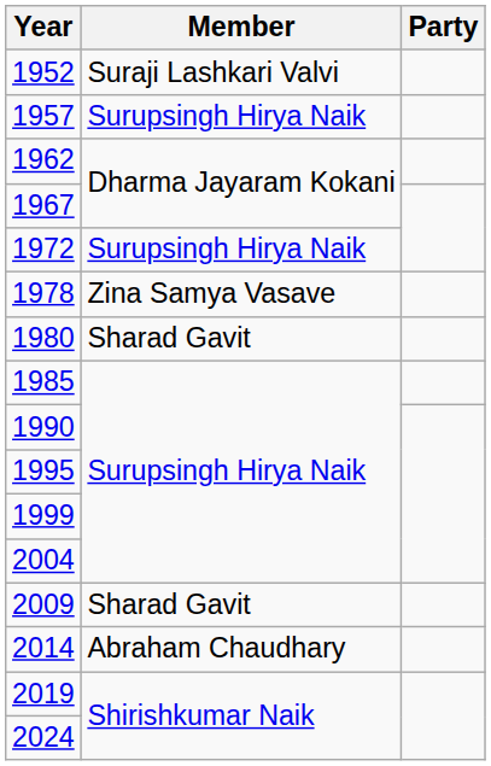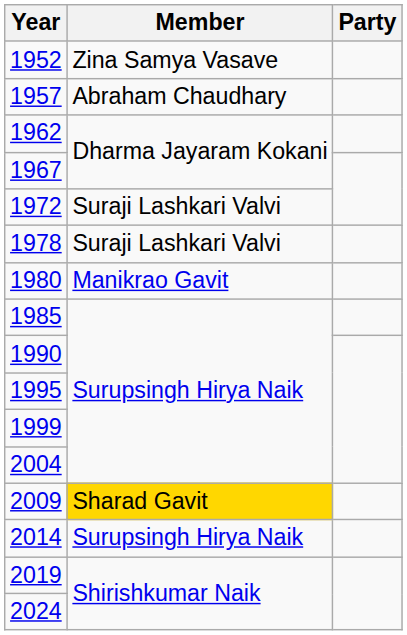 <table class="wikitable">
 <tr>
 <th>Year</th>
 <th>Member</th>
 <th colspan="2">Party</th>
 </tr>
 <tr>
 <td><a href='#'>1952</a></td>
-<td>Suraji Lashkari Valvi</td>
+<td>Zina Samya Vasave</td>
 <td></td>
 </tr>
 <tr>
 <td><a href='#'>1957</a></td>
-<td><a href='#'>Surupsingh Hirya Naik</a></td>
+<td>Abraham Chaudhary</td>
 <td></td>
 </tr>
 <tr>
 <td><a href='#'>1962</a></td>
 <td rowspan="2">Dharma Jayaram Kokani</td>
 <td></td>
 </tr>
 <tr>
 <td><a href='#'>1967</a></td>
 </tr>
 <tr>
 <td><a href='#'>1972</a></td>
-<td><a href='#'>Surupsingh Hirya Naik</a></td>
+<td>Suraji Lashkari Valvi</td>
 </tr>
 <tr>
 <td><a href='#'>1978</a></td>
-<td>Zina Samya Vasave</td>
+<td>Suraji Lashkari Valvi</td>
 <td></td>
 </tr>
 <tr>
 <td><a href='#'>1980</a></td>
-<td>Sharad Gavit</td>
+<td><a href='#'>Manikrao Gavit</a></td>
 </tr>
 <tr>
 <td><a href='#'>1985</a></td>
 <td rowspan="5"><a href='#'>Surupsingh Hirya Naik</a></td>
 <td></td>
 </tr>
 <tr>
 <td><a href='#'>1990</a></td>
 </tr>
 <tr>
 <td><a href='#'>1995</a></td>
 </tr>
 <tr>
 <td><a href='#'>1999</a></td>
 </tr>
 <tr>
 <td><a href='#'>2004</a></td>
 </tr>
 <tr>
 <td><a href='#'>2009</a></td>
-<td>Sharad Gavit</td>
+<td style="background: gold;">Sharad Gavit</td>
 <td></td>
 </tr>
 <tr>
 <td><a href='#'>2014</a></td>
-<td>Abraham Chaudhary</td>
+<td><a href='#'>Surupsingh Hirya Naik</a></td>
 <td></td>
 </tr>
 <tr>
 <td><a href='#'>2019</a></td>
 <td rowspan="2"><a href='#'>Shirishkumar Naik</a></td>
 </tr>
 <tr>
 <td><a href='#'>2024</a></td>
 </tr>
 </table>
